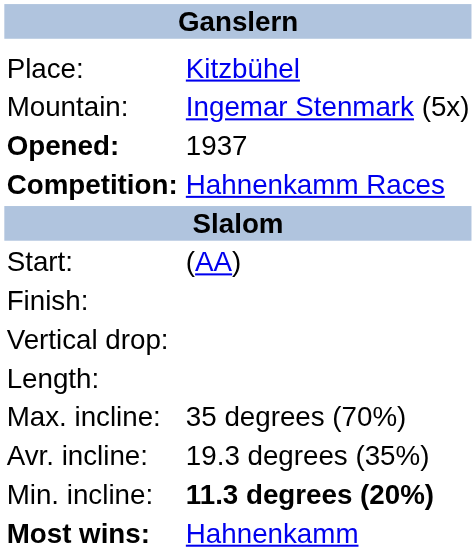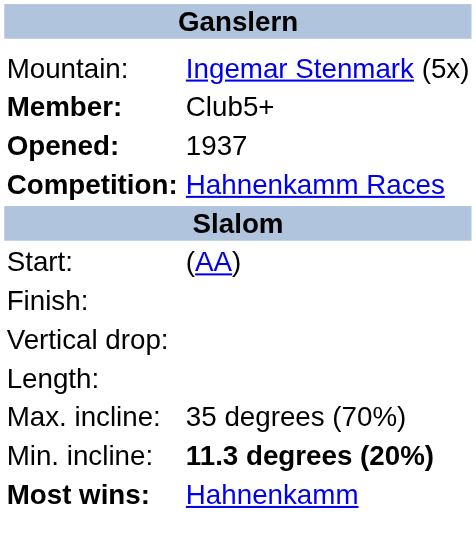 <table border=0 class="toccolours float-right" align="right" style="margin:0 0 0.5em 1em; font-size: 85%;">
 <tr>
 <th bgcolor=#b0c4de colspan=2 align="center">Ganslern</th>
 </tr>
 <tr>
 <td align="center" colspan=2></td>
 </tr>
 <tr>
-<td>Place:</td>
-<td> <a href='#'>Kitzbühel</a></td>
+<td>Mountain:</td>
+<td> <a href='#'>Ingemar Stenmark</a> (5x)</td>
 </tr>
 <tr>
-<td>Mountain:</td>
-<td> <a href='#'>Ingemar Stenmark</a> (5x)</td>
+<td><strong>Member:</strong></td>
+<td>Club5+</td>
 </tr>
 <tr>
 <td><strong>Opened:</strong></td>
 <td>1937</td>
 </tr>
 <tr>
 <td><strong>Competition:</strong></td>
 <td><a href='#'>Hahnenkamm Races</a></td>
 </tr>
 <tr>
 <th bgcolor=#b0c4de colspan=2 align="center">Slalom</th>
 </tr>
 <tr>
 <td>Start:</td>
 <td> (<a href='#'>AA</a>)</td>
 </tr>
 <tr>
 <td>Finish:</td>
 <td></td>
 </tr>
 <tr>
 <td>Vertical drop:</td>
 <td></td>
 </tr>
 <tr>
 <td>Length:</td>
 <td></td>
 </tr>
 <tr>
 <td>Max. incline:</td>
 <td>35 degrees (70%)</td>
 </tr>
 <tr>
-<td>Avr. incline:</td>
-<td>19.3 degrees (35%)</td>
-</tr>
-<tr>
 <td>Min. incline:</td>
 <td><strong>11.3 degrees (20%)</strong></td>
 </tr>
 <tr>
 <td><strong>Most wins:</strong></td>
 <td><a href='#'>Hahnenkamm</a></td>
 </tr>
 </table>
